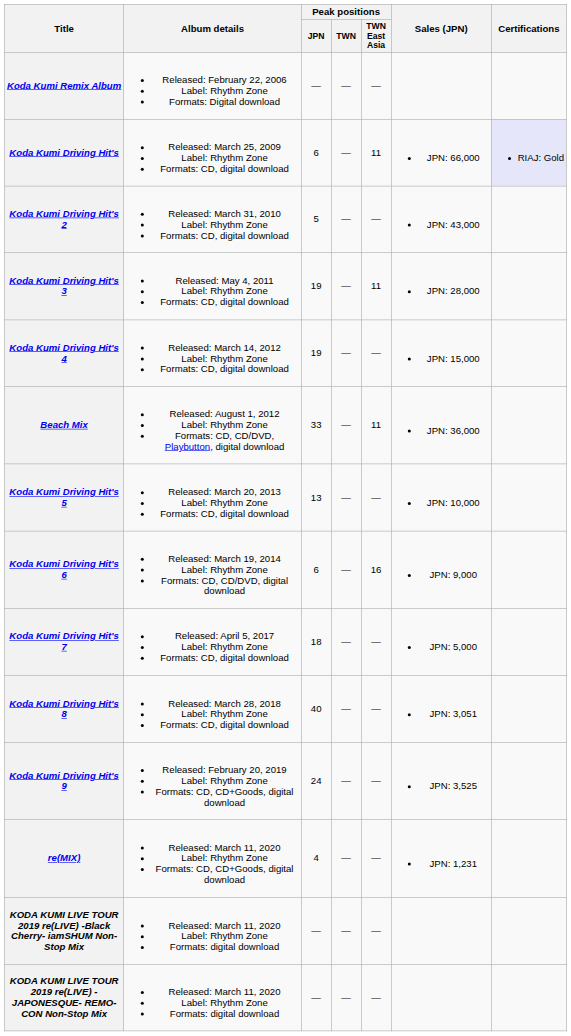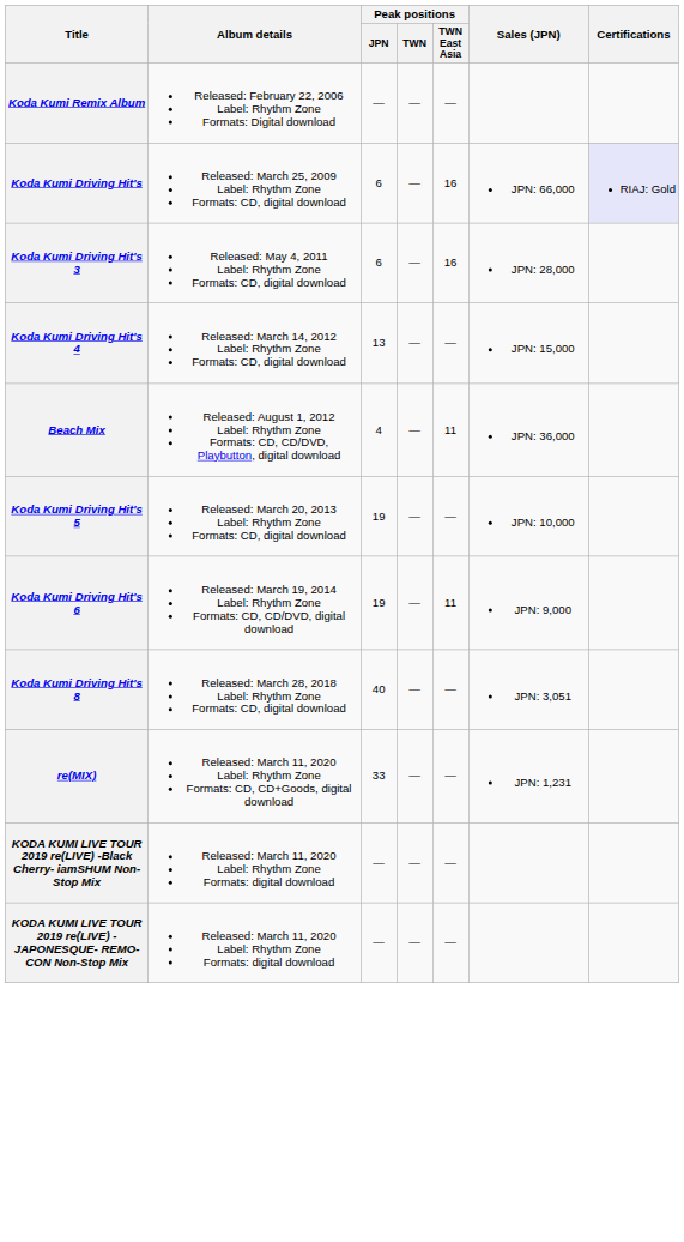 <table class="wikitable plainrowheaders" style="text-align:center;">
 <tr>
 <th style="width:12em;" rowspan="2">Title</th>
 <th style="width:18em;" rowspan="2">Album details</th>
 <th colspan="3">Peak positions</th>
 <th style="width:10em;" rowspan="2">Sales (JPN)</th>
 <th rowspan="2">Certifications</th>
 </tr>
 <tr>
 <th scope="col" style="width:3em;font-size:90%;">JPN<br></th>
 <th scope="col" style="width:3em;font-size:90%;">TWN<br></th>
 <th scope="col" style="width:3em;font-size:90%;">TWN East Asia<br></th>
 </tr>
 <tr>
 <th scope="row"><em><a href='#'>Koda Kumi Remix Album</a></em></th>
 <td><br><ul><li>Released: February 22, 2006</li><li>Label: Rhythm Zone</li><li>Formats: Digital download</li></ul></td>
 <td>—</td>
 <td>—</td>
 <td>—</td>
 <td></td>
 <td align="left"></td>
 </tr>
 <tr>
 <th scope="row"><em><a href='#'>Koda Kumi Driving Hit's</a></em></th>
 <td><br><ul><li>Released: March 25, 2009</li><li>Label: Rhythm Zone</li><li>Formats: CD, digital download</li></ul></td>
 <td>6</td>
 <td>—</td>
-<td>11</td>
+<td>16</td>
 <td><br><ul><li>JPN: 66,000</li></ul></td>
 <td align="left" style="background: lavender;"><br><ul><li>RIAJ: Gold</li></ul></td>
 </tr>
 <tr>
-<th scope="row"><em><a href='#'>Koda Kumi Driving Hit's 2</a></em></th>
-<td><br><ul><li>Released: March 31, 2010</li><li>Label: Rhythm Zone</li><li>Formats: CD, digital download</li></ul></td>
-<td>5</td>
-<td>—</td>
-<td>—</td>
-<td><br><ul><li>JPN: 43,000</li></ul></td>
-<td align="left"></td>
-</tr>
-<tr>
 <th scope="row"><em><a href='#'>Koda Kumi Driving Hit's 3</a></em></th>
 <td><br><ul><li>Released: May 4, 2011</li><li>Label: Rhythm Zone</li><li>Formats: CD, digital download</li></ul></td>
-<td>19</td>
+<td>6</td>
 <td>—</td>
-<td>11</td>
+<td>16</td>
 <td><br><ul><li>JPN: 28,000</li></ul></td>
 <td align="left"></td>
 </tr>
 <tr>
 <th scope="row"><em><a href='#'>Koda Kumi Driving Hit's 4</a></em></th>
 <td><br><ul><li>Released: March 14, 2012</li><li>Label: Rhythm Zone</li><li>Formats: CD, digital download</li></ul></td>
-<td>19</td>
+<td>13</td>
 <td>—</td>
 <td>—</td>
 <td><br><ul><li>JPN: 15,000</li></ul></td>
 <td align="left"></td>
 </tr>
 <tr>
 <th scope="row"><em><a href='#'>Beach Mix</a></em></th>
 <td><br><ul><li>Released: August 1, 2012</li><li>Label: Rhythm Zone</li><li>Formats: CD, CD/DVD, <a href='#'>Playbutton</a>, digital download</li></ul></td>
-<td>33</td>
+<td>4</td>
 <td>—</td>
 <td>11</td>
 <td><br><ul><li>JPN: 36,000</li></ul></td>
 <td align="left"></td>
 </tr>
 <tr>
 <th scope="row"><em><a href='#'>Koda Kumi Driving Hit's 5</a></em></th>
 <td><br><ul><li>Released: March 20, 2013</li><li>Label: Rhythm Zone</li><li>Formats: CD, digital download</li></ul></td>
-<td>13</td>
+<td>19</td>
 <td>—</td>
 <td>—</td>
 <td><br><ul><li>JPN: 10,000</li></ul></td>
 <td align="left"></td>
 </tr>
 <tr>
 <th scope="row"><em><a href='#'>Koda Kumi Driving Hit's 6</a></em></th>
 <td><br><ul><li>Released: March 19, 2014</li><li>Label: Rhythm Zone</li><li>Formats: CD, CD/DVD, digital download</li></ul></td>
-<td>6</td>
+<td>19</td>
 <td>—</td>
-<td>16</td>
+<td>11</td>
 <td><br><ul><li>JPN: 9,000</li></ul></td>
-<td align="left"></td>
-</tr>
-<tr>
-<th scope="row"><em><a href='#'>Koda Kumi Driving Hit's 7</a></em></th>
-<td><br><ul><li>Released: April 5, 2017</li><li>Label: Rhythm Zone</li><li>Formats: CD, digital download</li></ul></td>
-<td>18</td>
-<td>—</td>
-<td>—</td>
-<td><br><ul><li>JPN: 5,000</li></ul></td>
 <td align="left"></td>
 </tr>
 <tr>
 <th scope="row"><em><a href='#'>Koda Kumi Driving Hit's 8</a></em></th>
 <td><br><ul><li>Released: March 28, 2018</li><li>Label: Rhythm Zone</li><li>Formats: CD, digital download</li></ul></td>
 <td>40</td>
 <td>—</td>
 <td>—</td>
 <td><br><ul><li>JPN: 3,051</li></ul></td>
 <td align="left"></td>
 </tr>
 <tr>
-<th scope="row"><em><a href='#'>Koda Kumi Driving Hit's 9</a></em></th>
-<td><br><ul><li>Released: February 20, 2019</li><li>Label: Rhythm Zone</li><li>Formats: CD, CD+Goods, digital download</li></ul></td>
-<td>24</td>
-<td>—</td>
-<td>—</td>
-<td><br><ul><li>JPN: 3,525</li></ul></td>
-<td align="left"></td>
-</tr>
-<tr>
 <th scope="row"><em><a href='#'>re(MIX)</a></em></th>
 <td><br><ul><li>Released: March 11, 2020</li><li>Label: Rhythm Zone</li><li>Formats: CD, CD+Goods, digital download</li></ul></td>
-<td>4</td>
+<td>33</td>
 <td>—</td>
 <td>—</td>
 <td><br><ul><li>JPN: 1,231</li></ul></td>
 <td align="left"></td>
 </tr>
 <tr>
 <th scope="row"><em>KODA KUMI LIVE TOUR 2019 re(LIVE) -Black Cherry- iamSHUM Non-Stop Mix</em></th>
 <td><br><ul><li>Released: March 11, 2020</li><li>Label: Rhythm Zone</li><li>Formats: digital download</li></ul></td>
 <td>—</td>
 <td>—</td>
 <td>—</td>
 <td></td>
 <td align="left"></td>
 </tr>
 <tr>
 <th scope="row"><em>KODA KUMI LIVE TOUR 2019 re(LIVE) -JAPONESQUE- REMO-CON Non-Stop Mix </em></th>
 <td><br><ul><li>Released: March 11, 2020</li><li>Label: Rhythm Zone</li><li>Formats: digital download</li></ul></td>
 <td>—</td>
 <td>—</td>
 <td>—</td>
 <td></td>
 <td align="left"></td>
 </tr>
 </table>
